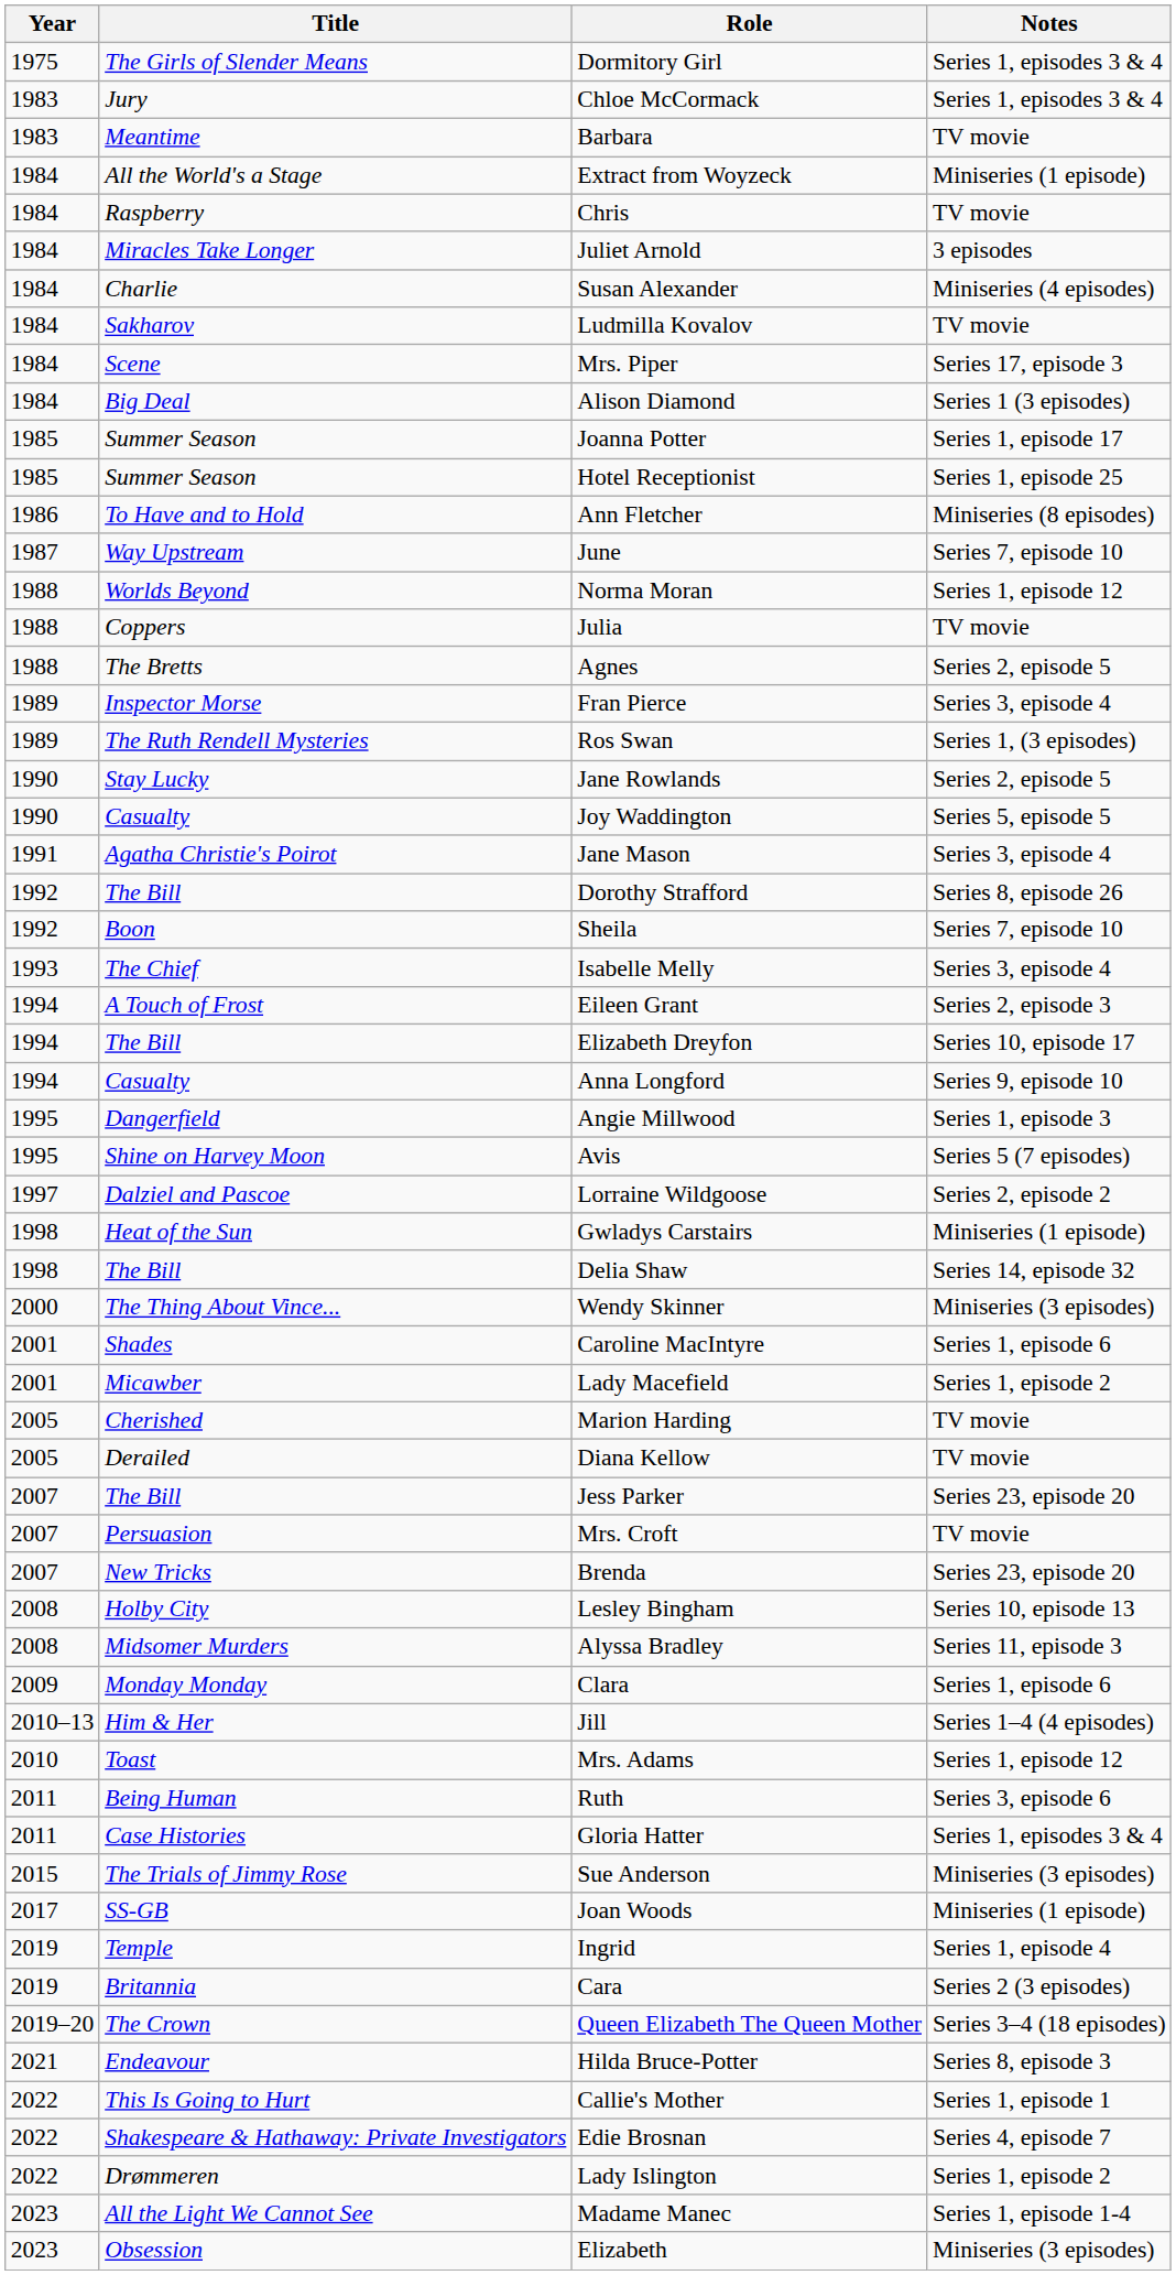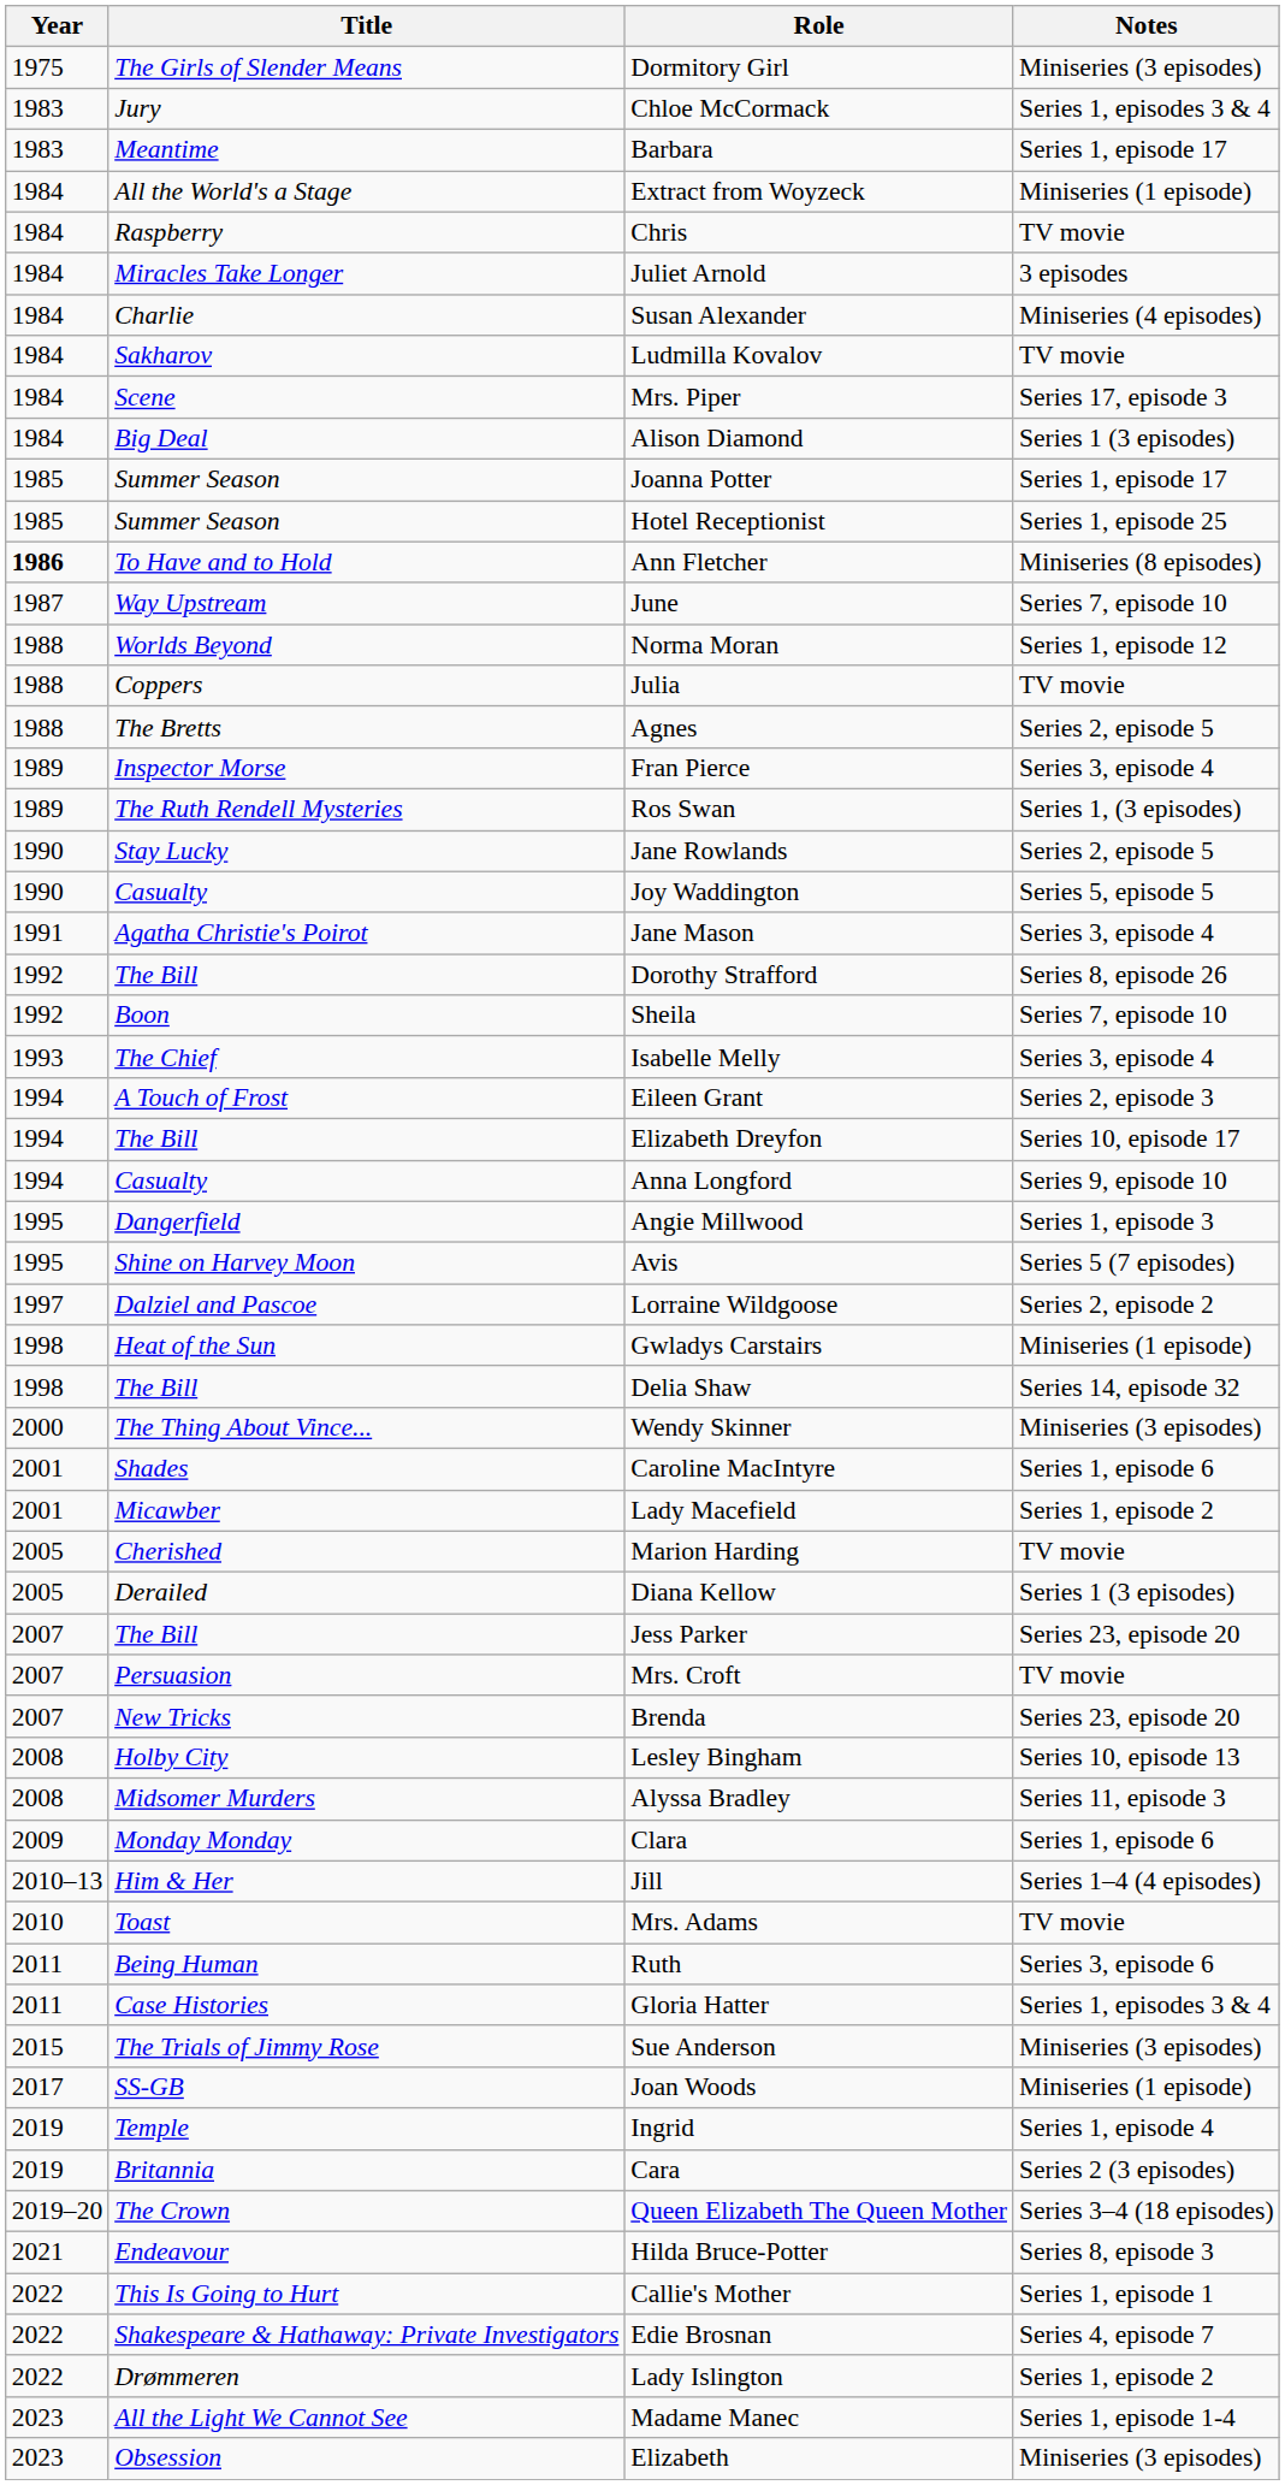 <table class="wikitable">
 <tr>
 <th>Year</th>
 <th>Title</th>
 <th>Role</th>
 <th>Notes</th>
 </tr>
 <tr>
 <td>1975</td>
 <td><em><a href='#'>The Girls of Slender Means</a></em></td>
 <td>Dormitory Girl</td>
-<td>Series 1, episodes 3 & 4</td>
+<td>Miniseries (3 episodes)</td>
 </tr>
 <tr>
 <td>1983</td>
 <td><em>Jury</em></td>
 <td>Chloe McCormack</td>
 <td>Series 1, episodes 3 & 4</td>
 </tr>
 <tr>
 <td>1983</td>
 <td><em><a href='#'>Meantime</a></em></td>
 <td>Barbara</td>
-<td>TV movie</td>
+<td>Series 1, episode 17</td>
 </tr>
 <tr>
 <td>1984</td>
 <td><em>All the World's a Stage</em></td>
 <td>Extract from Woyzeck</td>
 <td>Miniseries (1 episode)</td>
 </tr>
 <tr>
 <td>1984</td>
 <td><em>Raspberry</em></td>
 <td>Chris</td>
 <td>TV movie</td>
 </tr>
 <tr>
 <td>1984</td>
 <td><em><a href='#'>Miracles Take Longer</a></em></td>
 <td>Juliet Arnold</td>
 <td>3 episodes</td>
 </tr>
 <tr>
 <td>1984</td>
 <td><em>Charlie</em></td>
 <td>Susan Alexander</td>
 <td>Miniseries (4 episodes)</td>
 </tr>
 <tr>
 <td>1984</td>
 <td><em><a href='#'>Sakharov</a></em></td>
 <td>Ludmilla Kovalov</td>
 <td>TV movie</td>
 </tr>
 <tr>
 <td>1984</td>
 <td><em><a href='#'>Scene</a></em></td>
 <td>Mrs. Piper</td>
 <td>Series 17, episode 3</td>
 </tr>
 <tr>
 <td>1984</td>
 <td><em><a href='#'>Big Deal</a></em></td>
 <td>Alison Diamond</td>
 <td>Series 1 (3 episodes)</td>
 </tr>
 <tr>
 <td>1985</td>
 <td><em>Summer Season</em></td>
 <td>Joanna Potter</td>
 <td>Series 1, episode 17</td>
 </tr>
 <tr>
 <td>1985</td>
 <td><em>Summer Season</em></td>
 <td>Hotel Receptionist</td>
 <td>Series 1, episode 25</td>
 </tr>
 <tr>
-<td>1986</td>
+<td><strong>1986</strong></td>
 <td><em><a href='#'>To Have and to Hold</a></em></td>
 <td>Ann Fletcher</td>
 <td>Miniseries (8 episodes)</td>
 </tr>
 <tr>
 <td>1987</td>
 <td><em><a href='#'>Way Upstream</a></em></td>
 <td>June</td>
 <td>Series 7, episode 10</td>
 </tr>
 <tr>
 <td>1988</td>
 <td><em><a href='#'>Worlds Beyond</a></em></td>
 <td>Norma Moran</td>
 <td>Series 1, episode 12</td>
 </tr>
 <tr>
 <td>1988</td>
 <td><em>Coppers</em></td>
 <td>Julia</td>
 <td>TV movie</td>
 </tr>
 <tr>
 <td>1988</td>
 <td><em>The Bretts</em></td>
 <td>Agnes</td>
 <td>Series 2, episode 5</td>
 </tr>
 <tr>
 <td>1989</td>
 <td><em><a href='#'>Inspector Morse</a></em></td>
 <td>Fran Pierce</td>
 <td>Series 3, episode 4</td>
 </tr>
 <tr>
 <td>1989</td>
 <td><em><a href='#'>The Ruth Rendell Mysteries</a></em></td>
 <td>Ros Swan</td>
 <td>Series 1, (3 episodes)</td>
 </tr>
 <tr>
 <td>1990</td>
 <td><em><a href='#'>Stay Lucky</a></em></td>
 <td>Jane Rowlands</td>
 <td>Series 2, episode 5</td>
 </tr>
 <tr>
 <td>1990</td>
 <td><em><a href='#'>Casualty</a></em></td>
 <td>Joy Waddington</td>
 <td>Series 5, episode 5</td>
 </tr>
 <tr>
 <td>1991</td>
 <td><em><a href='#'>Agatha Christie's Poirot</a></em></td>
 <td>Jane Mason</td>
 <td>Series 3, episode 4</td>
 </tr>
 <tr>
 <td>1992</td>
 <td><em><a href='#'>The Bill</a></em></td>
 <td>Dorothy Strafford</td>
 <td>Series 8, episode 26</td>
 </tr>
 <tr>
 <td>1992</td>
 <td><em><a href='#'>Boon</a></em></td>
 <td>Sheila</td>
 <td>Series 7, episode 10</td>
 </tr>
 <tr>
 <td>1993</td>
 <td><em><a href='#'>The Chief</a></em></td>
 <td>Isabelle Melly</td>
 <td>Series 3, episode 4</td>
 </tr>
 <tr>
 <td>1994</td>
 <td><em><a href='#'>A Touch of Frost</a></em></td>
 <td>Eileen Grant</td>
 <td>Series 2, episode 3</td>
 </tr>
 <tr>
 <td>1994</td>
 <td><em><a href='#'>The Bill</a></em></td>
 <td>Elizabeth Dreyfon</td>
 <td>Series 10, episode 17</td>
 </tr>
 <tr>
 <td>1994</td>
 <td><em><a href='#'>Casualty</a></em></td>
 <td>Anna Longford</td>
 <td>Series 9, episode 10</td>
 </tr>
 <tr>
 <td>1995</td>
 <td><em><a href='#'>Dangerfield</a></em></td>
 <td>Angie Millwood</td>
 <td>Series 1, episode 3</td>
 </tr>
 <tr>
 <td>1995</td>
 <td><em><a href='#'>Shine on Harvey Moon</a></em></td>
 <td>Avis</td>
 <td>Series 5 (7 episodes)</td>
 </tr>
 <tr>
 <td>1997</td>
 <td><em><a href='#'>Dalziel and Pascoe</a></em></td>
 <td>Lorraine Wildgoose</td>
 <td>Series 2, episode 2</td>
 </tr>
 <tr>
 <td>1998</td>
 <td><em><a href='#'>Heat of the Sun</a></em></td>
 <td>Gwladys Carstairs</td>
 <td>Miniseries (1 episode)</td>
 </tr>
 <tr>
 <td>1998</td>
 <td><em><a href='#'>The Bill</a></em></td>
 <td>Delia Shaw</td>
 <td>Series 14, episode 32</td>
 </tr>
 <tr>
 <td>2000</td>
 <td><em><a href='#'>The Thing About Vince...</a></em></td>
 <td>Wendy Skinner</td>
 <td>Miniseries (3 episodes)</td>
 </tr>
 <tr>
 <td>2001</td>
 <td><em><a href='#'>Shades</a></em></td>
 <td>Caroline MacIntyre</td>
 <td>Series 1, episode 6</td>
 </tr>
 <tr>
 <td>2001</td>
 <td><em><a href='#'>Micawber</a></em></td>
 <td>Lady Macefield</td>
 <td>Series 1, episode 2</td>
 </tr>
 <tr>
 <td>2005</td>
 <td><em><a href='#'>Cherished</a></em></td>
 <td>Marion Harding</td>
 <td>TV movie</td>
 </tr>
 <tr>
 <td>2005</td>
 <td><em>Derailed</em></td>
 <td>Diana Kellow</td>
-<td>TV movie</td>
+<td>Series 1 (3 episodes)</td>
 </tr>
 <tr>
 <td>2007</td>
 <td><em><a href='#'>The Bill</a></em></td>
 <td>Jess Parker</td>
 <td>Series 23, episode 20</td>
 </tr>
 <tr>
 <td>2007</td>
 <td><em><a href='#'>Persuasion</a></em></td>
 <td>Mrs. Croft</td>
 <td>TV movie</td>
 </tr>
 <tr>
 <td>2007</td>
 <td><em><a href='#'>New Tricks</a></em></td>
 <td>Brenda</td>
 <td>Series 23, episode 20</td>
 </tr>
 <tr>
 <td>2008</td>
 <td><em><a href='#'>Holby City</a></em></td>
 <td>Lesley Bingham</td>
 <td>Series 10, episode 13</td>
 </tr>
 <tr>
 <td>2008</td>
 <td><em><a href='#'>Midsomer Murders</a></em></td>
 <td>Alyssa Bradley</td>
 <td>Series 11, episode 3</td>
 </tr>
 <tr>
 <td>2009</td>
 <td><em><a href='#'>Monday Monday</a></em></td>
 <td>Clara</td>
 <td>Series 1, episode 6</td>
 </tr>
 <tr>
 <td>2010–13</td>
 <td><em><a href='#'>Him & Her</a></em></td>
 <td>Jill</td>
 <td>Series 1–4 (4 episodes)</td>
 </tr>
 <tr>
 <td>2010</td>
 <td><em><a href='#'>Toast</a></em></td>
 <td>Mrs. Adams</td>
-<td>Series 1, episode 12</td>
+<td>TV movie</td>
 </tr>
 <tr>
 <td>2011</td>
 <td><em><a href='#'>Being Human</a></em></td>
 <td>Ruth</td>
 <td>Series 3, episode 6</td>
 </tr>
 <tr>
 <td>2011</td>
 <td><em><a href='#'>Case Histories</a></em></td>
 <td>Gloria Hatter</td>
 <td>Series 1, episodes 3 & 4</td>
 </tr>
 <tr>
 <td>2015</td>
 <td><em><a href='#'>The Trials of Jimmy Rose</a></em></td>
 <td>Sue Anderson</td>
 <td>Miniseries (3 episodes)</td>
 </tr>
 <tr>
 <td>2017</td>
 <td><em><a href='#'>SS-GB</a></em></td>
 <td>Joan Woods</td>
 <td>Miniseries (1 episode)</td>
 </tr>
 <tr>
 <td>2019</td>
 <td><em><a href='#'>Temple</a></em></td>
 <td>Ingrid</td>
 <td>Series 1, episode 4</td>
 </tr>
 <tr>
 <td>2019</td>
 <td><em><a href='#'>Britannia</a></em></td>
 <td>Cara</td>
 <td>Series 2 (3 episodes)</td>
 </tr>
 <tr>
 <td>2019–20</td>
 <td><em><a href='#'>The Crown</a></em></td>
 <td><a href='#'>Queen Elizabeth The Queen Mother</a></td>
 <td>Series 3–4 (18 episodes)</td>
 </tr>
 <tr>
 <td>2021</td>
 <td><em><a href='#'>Endeavour</a></em></td>
 <td>Hilda Bruce-Potter</td>
 <td>Series 8, episode 3</td>
 </tr>
 <tr>
 <td>2022</td>
 <td><em><a href='#'>This Is Going to Hurt</a></em></td>
 <td>Callie's Mother</td>
 <td>Series 1, episode 1</td>
 </tr>
 <tr>
 <td>2022</td>
 <td><em><a href='#'>Shakespeare & Hathaway: Private Investigators</a></em></td>
 <td>Edie Brosnan</td>
 <td>Series 4, episode 7</td>
 </tr>
 <tr>
 <td>2022</td>
 <td><em>Drømmeren</em></td>
 <td>Lady Islington</td>
 <td>Series 1, episode 2</td>
 </tr>
 <tr>
 <td>2023</td>
 <td><em><a href='#'>All the Light We Cannot See</a></em></td>
 <td>Madame Manec</td>
 <td>Series 1, episode 1-4</td>
 </tr>
 <tr>
 <td>2023</td>
 <td><em><a href='#'>Obsession</a></em></td>
 <td>Elizabeth</td>
 <td>Miniseries (3 episodes)</td>
 </tr>
 </table>
